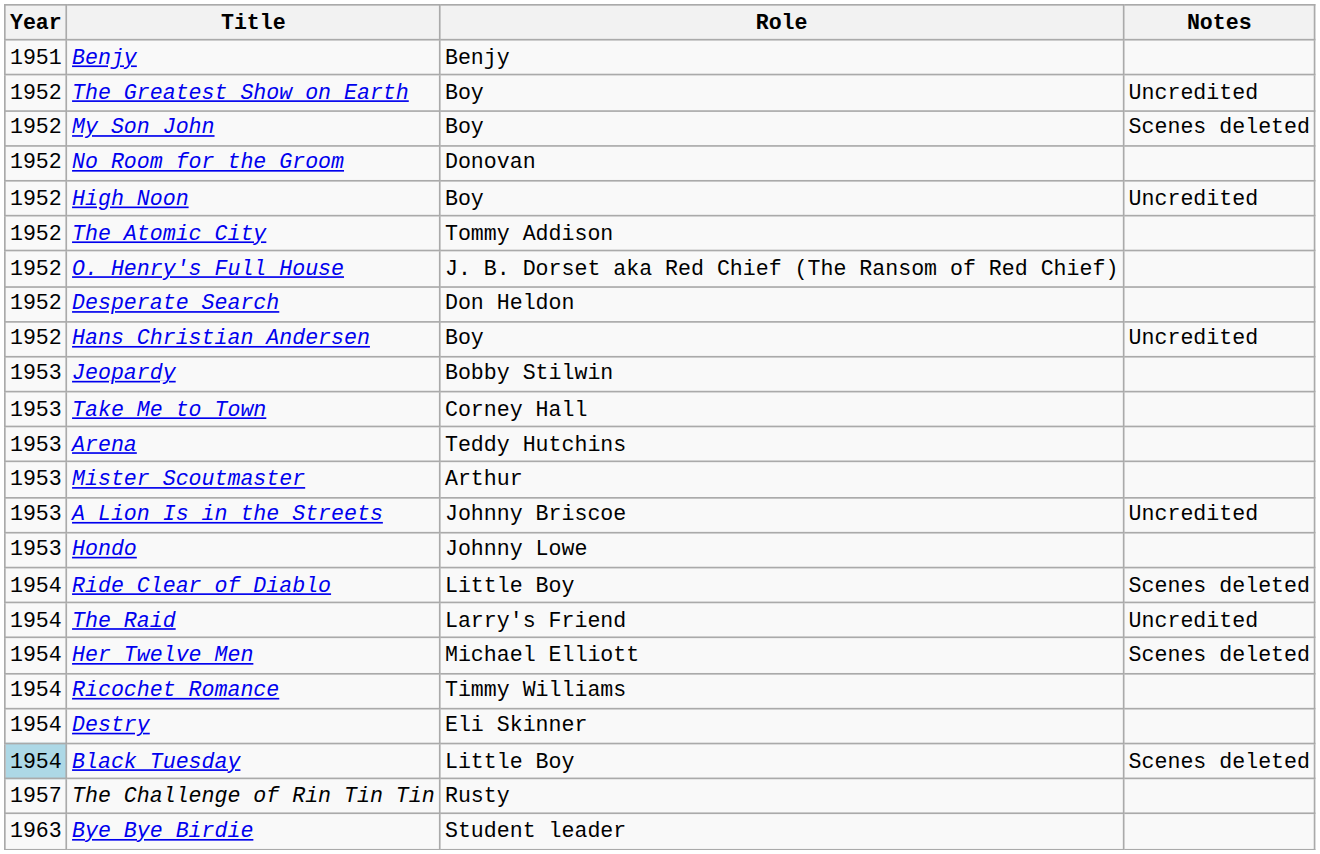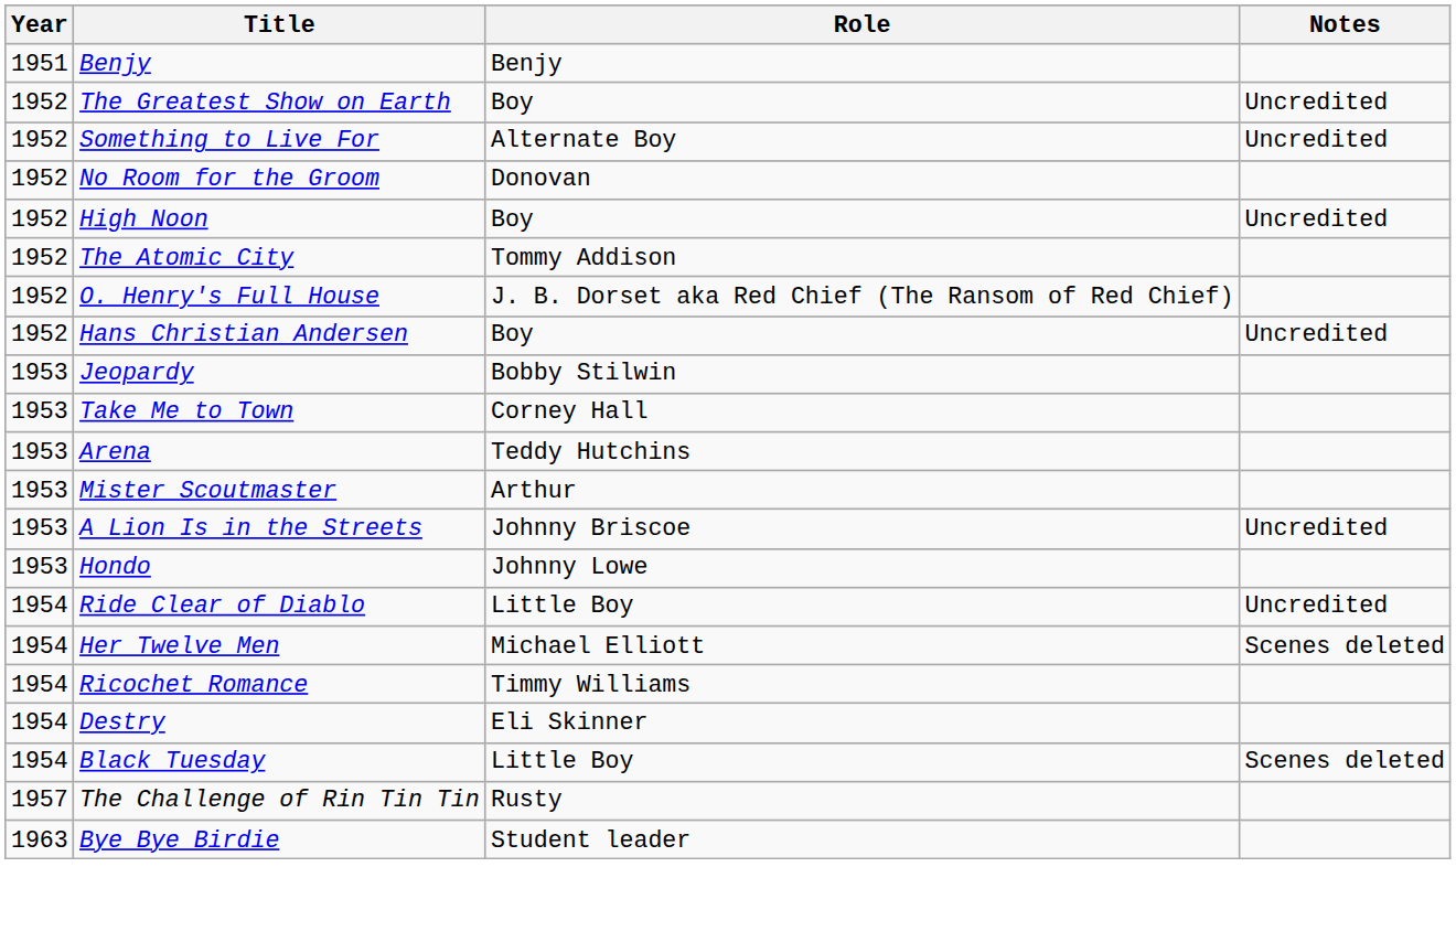 <table class="wikitable">
 <tr>
 <th>Year</th>
 <th>Title</th>
 <th>Role</th>
 <th>Notes</th>
 </tr>
 <tr>
 <td>1951</td>
 <td><em><a href='#'>Benjy</a></em></td>
 <td>Benjy</td>
 <td></td>
 </tr>
 <tr>
 <td>1952</td>
 <td><em><a href='#'>The Greatest Show on Earth</a></em></td>
 <td>Boy</td>
 <td>Uncredited</td>
 </tr>
 <tr>
 <td>1952</td>
-<td><em><a href='#'>My Son John</a></em></td>
-<td>Boy</td>
-<td>Scenes deleted</td>
+<td><em><a href='#'>Something to Live For</a></em></td>
+<td>Alternate Boy</td>
+<td>Uncredited</td>
 </tr>
 <tr>
 <td>1952</td>
 <td><em><a href='#'>No Room for the Groom</a></em></td>
 <td>Donovan</td>
 <td></td>
 </tr>
 <tr>
 <td>1952</td>
 <td><em><a href='#'>High Noon</a></em></td>
 <td>Boy</td>
 <td>Uncredited</td>
 </tr>
 <tr>
 <td>1952</td>
 <td><em><a href='#'>The Atomic City</a></em></td>
 <td>Tommy Addison</td>
 <td></td>
 </tr>
 <tr>
 <td>1952</td>
 <td><em><a href='#'>O. Henry's Full House</a></em></td>
 <td>J. B. Dorset aka Red Chief (The Ransom of Red Chief)</td>
-<td></td>
-</tr>
-<tr>
-<td>1952</td>
-<td><em><a href='#'>Desperate Search</a></em></td>
-<td>Don Heldon</td>
 <td></td>
 </tr>
 <tr>
 <td>1952</td>
 <td><em><a href='#'>Hans Christian Andersen</a></em></td>
 <td>Boy</td>
 <td>Uncredited</td>
 </tr>
 <tr>
 <td>1953</td>
 <td><em><a href='#'>Jeopardy</a></em></td>
 <td>Bobby Stilwin</td>
 <td></td>
 </tr>
 <tr>
 <td>1953</td>
 <td><em><a href='#'>Take Me to Town</a></em></td>
 <td>Corney Hall</td>
 <td></td>
 </tr>
 <tr>
 <td>1953</td>
 <td><em><a href='#'>Arena</a></em></td>
 <td>Teddy Hutchins</td>
 <td></td>
 </tr>
 <tr>
 <td>1953</td>
 <td><em><a href='#'>Mister Scoutmaster</a></em></td>
 <td>Arthur</td>
 <td></td>
 </tr>
 <tr>
 <td>1953</td>
 <td><em><a href='#'>A Lion Is in the Streets</a></em></td>
 <td>Johnny Briscoe</td>
 <td>Uncredited</td>
 </tr>
 <tr>
 <td>1953</td>
 <td><em><a href='#'>Hondo</a></em></td>
 <td>Johnny Lowe</td>
 <td></td>
 </tr>
 <tr>
 <td>1954</td>
 <td><em><a href='#'>Ride Clear of Diablo</a></em></td>
 <td>Little Boy</td>
-<td>Scenes deleted</td>
-</tr>
-<tr>
-<td>1954</td>
-<td><em><a href='#'>The Raid</a></em></td>
-<td>Larry's Friend</td>
 <td>Uncredited</td>
 </tr>
 <tr>
 <td>1954</td>
 <td><em><a href='#'>Her Twelve Men</a></em></td>
 <td>Michael Elliott</td>
 <td>Scenes deleted</td>
 </tr>
 <tr>
 <td>1954</td>
 <td><em><a href='#'>Ricochet Romance</a></em></td>
 <td>Timmy Williams</td>
 <td></td>
 </tr>
 <tr>
 <td>1954</td>
 <td><em><a href='#'>Destry</a></em></td>
 <td>Eli Skinner</td>
 <td></td>
 </tr>
 <tr>
-<td style="background: lightblue;">1954</td>
+<td>1954</td>
 <td><em><a href='#'>Black Tuesday</a></em></td>
 <td>Little Boy</td>
 <td>Scenes deleted</td>
 </tr>
 <tr>
 <td>1957</td>
 <td><em>The Challenge of Rin Tin Tin</em></td>
 <td>Rusty</td>
 <td></td>
 </tr>
 <tr>
 <td>1963</td>
 <td><em><a href='#'>Bye Bye Birdie</a></em></td>
 <td>Student leader</td>
 <td></td>
 </tr>
 </table>
